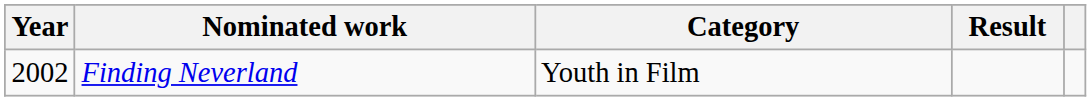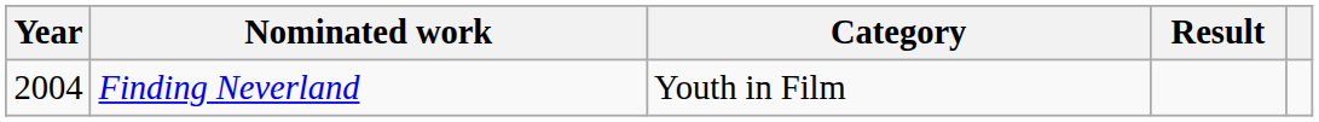 <table class="wikitable">
 <tr>
 <th scope="col" style="width:1em;">Year</th>
 <th scope="col" style="width:39em;">Nominated work</th>
 <th scope="col" style="width:36em;">Category</th>
 <th scope="col" style="width:5em;">Result</th>
 <th scope="col" style="width:1em;"></th>
 </tr>
 <tr>
-<td>2002</td>
+<td>2004</td>
 <td><em><a href='#'>Finding Neverland</a></em></td>
 <td>Youth in Film</td>
 <td></td>
 <td></td>
 </tr>
 </table>
